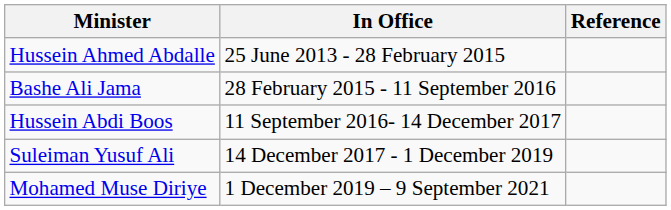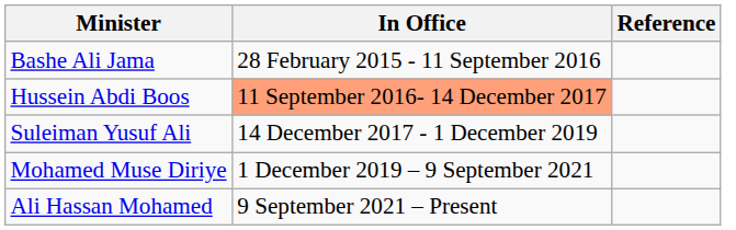 <table class="sortable wikitable">
 <tr>
 <th>Minister</th>
 <th>In Office</th>
 <th>Reference</th>
-</tr>
-<tr>
-<td><a href='#'>Hussein Ahmed Abdalle</a></td>
-<td>25 June 2013 - 28 February 2015</td>
-<td></td>
 </tr>
 <tr>
 <td><a href='#'>Bashe Ali Jama</a></td>
 <td>28 February 2015 - 11 September 2016</td>
 <td></td>
 </tr>
 <tr>
 <td><a href='#'>Hussein Abdi Boos</a></td>
-<td>11 September 2016- 14 December 2017</td>
+<td style="background: lightsalmon;">11 September 2016- 14 December 2017</td>
 <td></td>
 </tr>
 <tr>
 <td><a href='#'>Suleiman Yusuf Ali</a></td>
 <td>14 December 2017 - 1 December 2019</td>
 <td></td>
 </tr>
 <tr>
 <td><a href='#'>Mohamed Muse Diriye</a></td>
 <td>1 December 2019 – 9 September 2021</td>
 <td></td>
 </tr>
+<tr>
+<td><a href='#'>Ali Hassan Mohamed</a></td>
+<td>9 September 2021 – Present</td>
+<td></td>
+</tr>
 </table>
